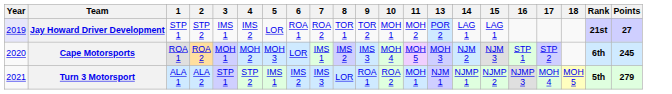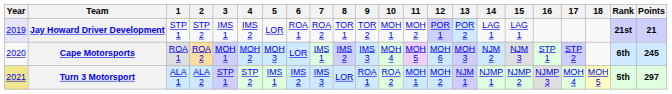 <table class="wikitable" style="text-align:center; font-size:90%">
 <tr>
 <th>Year</th>
 <th>Team</th>
 <th>1</th>
 <th>2</th>
 <th>3</th>
 <th>4</th>
 <th>5</th>
 <th>6</th>
 <th>7</th>
 <th>8</th>
 <th>9</th>
 <th>10</th>
 <th>11</th>
+<th>12</th>
 <th>13</th>
 <th>14</th>
 <th>15</th>
 <th>16</th>
 <th>17</th>
 <th>18</th>
 <th>Rank</th>
 <th>Points</th>
 </tr>
 <tr>
 <td style="background: lavender;"><a href='#'>2019</a></td>
 <th><a href='#'>Jay Howard Driver Development</a></th>
 <td style="background:#;"><a href='#'>STP<br>1</a><br></td>
 <td style="background:#;"><a href='#'>STP<br>2</a><br></td>
 <td style="background:#;"><a href='#'>IMS<br>1</a><br></td>
 <td style="background:#;"><a href='#'>IMS<br>2</a><br></td>
 <td style="background:#;"><a href='#'>LOR</a><br></td>
 <td style="background:#;"><a href='#'>ROA<br>1</a><br></td>
 <td style="background:#;"><a href='#'>ROA<br>2</a><br></td>
 <td style="background:#;"><a href='#'>TOR<br>1</a><br></td>
 <td style="background:#;"><a href='#'>TOR<br>2</a><br></td>
 <td style="background:#;"><a href='#'>MOH<br>1</a><br></td>
 <td style="background:#;"><a href='#'>MOH<br>2</a><br></td>
+<td style="background:#CFCFFF;"><a href='#'>POR<br>1</a><br></td>
 <td style="background:#CFEAFF;"><a href='#'>POR<br>2</a><br></td>
 <td style="background:#;"><a href='#'>LAG<br>1</a><br></td>
 <td style="background:#;"><a href='#'>LAG<br>1</a><br></td>
 <td></td>
 <td></td>
 <td></td>
 <th style="background:#CFCFFF;">21st</th>
-<th style="background:#CFCFFF;">27</th>
+<th style="background:#CFCFFF;">21</th>
 </tr>
 <tr>
 <td><a href='#'>2020</a></td>
 <th><a href='#'>Cape Motorsports</a></th>
 <td style="background:#DFDFDF;"><a href='#'>ROA<br>1</a><br></td>
 <td style="background:#FFDF9F;"><a href='#'>ROA<br>2</a><br></td>
 <td style="background:#CFCFFF;"><a href='#'>MOH<br>1</a><br></td>
 <td style="background:#CFEAFF;"><a href='#'>MOH<br>2</a><br></td>
 <td style="background:#CFEAFF;"><a href='#'>MOH<br>3</a><br></td>
 <td style="background:#CFEAFF;"><a href='#'>LOR</a><br></td>
 <td style="background:#DFFFDF;"><a href='#'>IMS<br>1</a><br></td>
 <td style="background:#CFCFFF;"><a href='#'>IMS<br>2</a><br></td>
 <td style="background:#CFEAFF;"><a href='#'>IMS<br>3</a><br></td>
 <td style="background:#DFFFDF;"><a href='#'>MOH<br>4</a><br></td>
 <td style="background:#EFCFFF;"><a href='#'>MOH<br>5</a><br></td>
+<td style="background:#CFEAFF;"><a href='#'>MOH<br>6</a><br></td>
 <td style="background:#CFCFFF;"><a href='#'>MOH<br>3</a><br></td>
 <td style="background:#CFEAFF;"><a href='#'>NJM<br>2</a><br></td>
 <td style="background:#DFDFDF;"><a href='#'>NJM<br>3</a><br></td>
 <td style="background:#DFFFDF;"><a href='#'>STP<br>1</a><br></td>
 <td style="background:#CFCFFF;"><a href='#'>STP<br>2</a><br></td>
 <td></td>
 <th style="background:#CFEAFF;">6th</th>
 <th style="background:#CFEAFF;">245</th>
 </tr>
 <tr>
-<td><a href='#'>2021</a></td>
+<td style="background: khaki;"><a href='#'>2021</a></td>
 <th><a href='#'>Turn 3 Motorsport</a></th>
 <td style="background:#CFEAFF;"><a href='#'>ALA<br>1</a><br></td>
 <td style="background:#CFEAFF;"><a href='#'>ALA<br>2</a><br></td>
 <td style="background:#CFCFFF;"><a href='#'>STP<br>1</a><br></td>
 <td style="background:#DFFFDF;"><a href='#'>STP<br>2</a><br></td>
 <td style="background:#DFFFDF;"><a href='#'>IMS<br>1</a><br></td>
 <td style="background:#CFEAFF;"><a href='#'>IMS<br>2</a><br></td>
 <td style="background:#CFEAFF;"><a href='#'>IMS<br>3</a><br></td>
 <td style="background:#CFEAFF;"><a href='#'>LOR</a><br></td>
 <td style="background:#CFEAFF;"><a href='#'>ROA<br>1</a><br></td>
 <td style="background:#DFFFDF;"><a href='#'>ROA<br>2</a><br></td>
 <td style="background:#CFEAFF;"><a href='#'>MOH<br>1</a><br></td>
+<td style="background:#CFEAFF;"><a href='#'>MOH<br>2</a><br></td>
 <td style="background:#CFCFFF;"><a href='#'>NJM<br>1</a><br></td>
 <td style="background:#DFFFDF;"><a href='#'>NJMP<br>1</a><br></td>
 <td style="background:#DFFFDF;"><a href='#'>NJMP<br>2</a><br></td>
 <td style="background:#DFDFDF;"><a href='#'>NJMP<br>3</a><br></td>
 <td style="background:#DFFFDF;"><a href='#'>MOH<br>4</a><br></td>
 <td style="background:#FFFFBF;"><a href='#'>MOH<br>5</a><br></td>
 <th style="background:#DFFFDF;">5th</th>
-<th style="background:#DFFFDF;">279</th>
+<th style="background:#DFFFDF;">297</th>
 </tr>
 </table>
